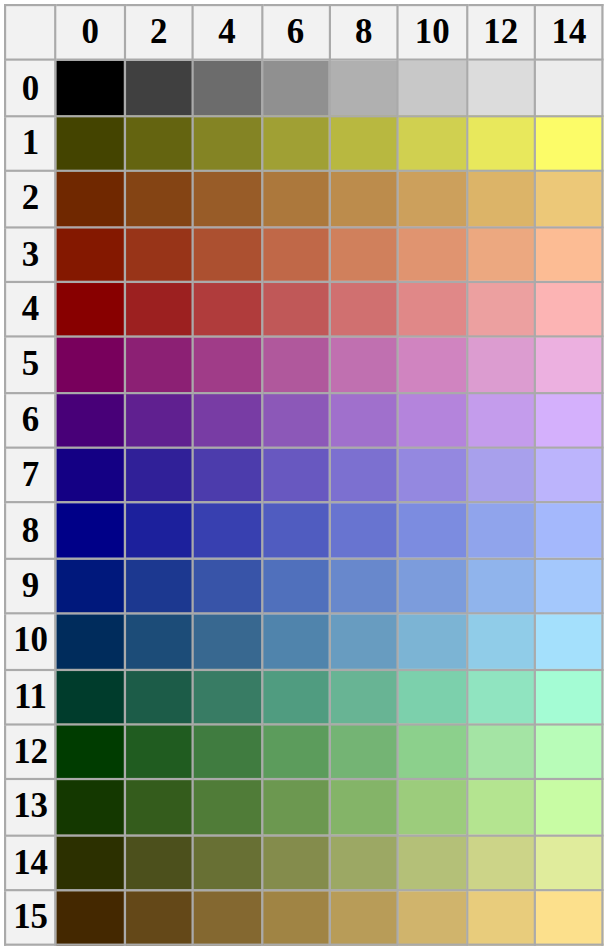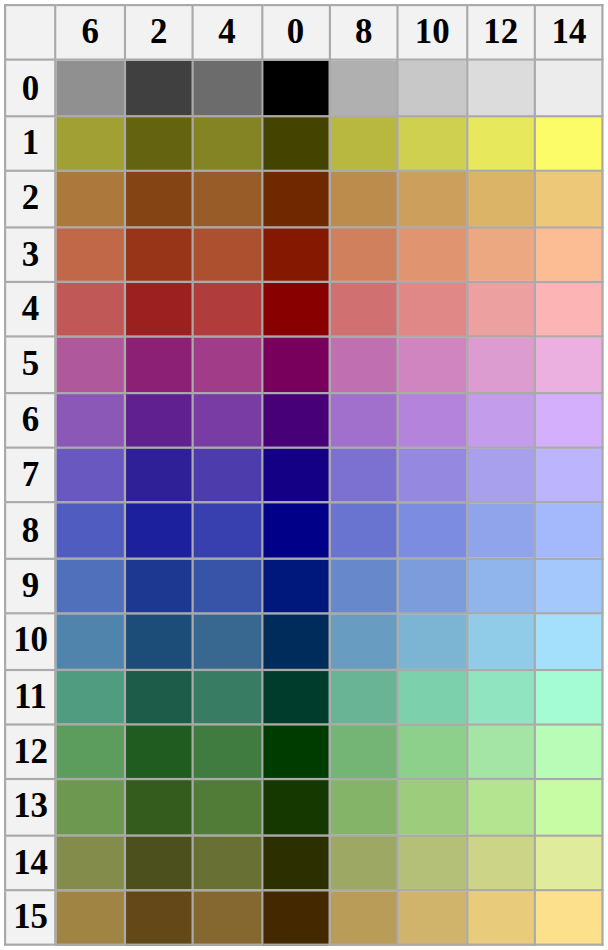 <table class="wikitable" style="border-style: none" border="1" cellpadding="5">
 <tr>
 <th></th>
-<th>0</th>
+<th>6</th>
 <th>2</th>
 <th>4</th>
-<th>6</th>
+<th>0</th>
 <th>8</th>
 <th>10</th>
 <th>12</th>
 <th>14</th>
 </tr>
 <tr>
 <th>0</th>
-<td style="width: 24px; background-color: #000000"></td>
+<td style="width: 24px; background-color: #909090"></td>
 <td style="width: 24px; background-color: #404040"></td>
 <td style="width: 24px; background-color: #6C6C6C"></td>
-<td style="width: 24px; background-color: #909090"></td>
+<td style="width: 24px; background-color: #000000"></td>
 <td style="width: 24px; background-color: #B0B0B0"></td>
 <td style="width: 24px; background-color: #C8C8C8"></td>
 <td style="width: 24px; background-color: #DCDCDC"></td>
 <td style="width: 24px; background-color: #ECECEC"></td>
 </tr>
 <tr>
 <th>1</th>
-<td style="width: 24px; background-color: #444400"></td>
+<td style="width: 24px; background-color: #A0A034"></td>
 <td style="width: 24px; background-color: #646410"></td>
 <td style="width: 24px; background-color: #848424"></td>
-<td style="width: 24px; background-color: #A0A034"></td>
+<td style="width: 24px; background-color: #444400"></td>
 <td style="width: 24px; background-color: #B8B840"></td>
 <td style="width: 24px; background-color: #D0D050"></td>
 <td style="width: 24px; background-color: #E8E85C"></td>
 <td style="width: 24px; background-color: #FCFC68"></td>
 </tr>
 <tr>
 <th>2</th>
-<td style="width: 24px; background-color: #702800"></td>
+<td style="width: 24px; background-color: #AC783C"></td>
 <td style="width: 24px; background-color: #844414"></td>
 <td style="width: 24px; background-color: #985C28"></td>
-<td style="width: 24px; background-color: #AC783C"></td>
+<td style="width: 24px; background-color: #702800"></td>
 <td style="width: 24px; background-color: #BC8C4C"></td>
 <td style="width: 24px; background-color: #CCA05C"></td>
 <td style="width: 24px; background-color: #DCB468"></td>
 <td style="width: 24px; background-color: #ECC878"></td>
 </tr>
 <tr>
 <th>3</th>
-<td style="width: 24px; background-color: #841800"></td>
+<td style="width: 24px; background-color: #C06848"></td>
 <td style="width: 24px; background-color: #983418"></td>
 <td style="width: 24px; background-color: #AC5030"></td>
-<td style="width: 24px; background-color: #C06848"></td>
+<td style="width: 24px; background-color: #841800"></td>
 <td style="width: 24px; background-color: #D0805C"></td>
 <td style="width: 24px; background-color: #E09470"></td>
 <td style="width: 24px; background-color: #ECA880"></td>
 <td style="width: 24px; background-color: #FCBC94"></td>
 </tr>
 <tr>
 <th>4</th>
-<td style="width: 24px; background-color: #880000"></td>
+<td style="width: 24px; background-color: #C05858"></td>
 <td style="width: 24px; background-color: #9C2020"></td>
 <td style="width: 24px; background-color: #B03C3C"></td>
-<td style="width: 24px; background-color: #C05858"></td>
+<td style="width: 24px; background-color: #880000"></td>
 <td style="width: 24px; background-color: #D07070"></td>
 <td style="width: 24px; background-color: #E08888"></td>
 <td style="width: 24px; background-color: #ECA0A0"></td>
 <td style="width: 24px; background-color: #FCB4B4"></td>
 </tr>
 <tr>
 <th>5</th>
-<td style="width: 24px; background-color: #78005C"></td>
+<td style="width: 24px; background-color: #B0589C"></td>
 <td style="width: 24px; background-color: #8C2074"></td>
 <td style="width: 24px; background-color: #A03C88"></td>
-<td style="width: 24px; background-color: #B0589C"></td>
+<td style="width: 24px; background-color: #78005C"></td>
 <td style="width: 24px; background-color: #C070B0"></td>
 <td style="width: 24px; background-color: #D084C0"></td>
 <td style="width: 24px; background-color: #DC9CD0"></td>
 <td style="width: 24px; background-color: #ECB0E0"></td>
 </tr>
 <tr>
 <th>6</th>
-<td style="width: 24px; background-color: #480078"></td>
+<td style="width: 24px; background-color: #8C58B8"></td>
 <td style="width: 24px; background-color: #602090"></td>
 <td style="width: 24px; background-color: #783CA4"></td>
-<td style="width: 24px; background-color: #8C58B8"></td>
+<td style="width: 24px; background-color: #480078"></td>
 <td style="width: 24px; background-color: #A070CC"></td>
 <td style="width: 24px; background-color: #B484DC"></td>
 <td style="width: 24px; background-color: #C49CEC"></td>
 <td style="width: 24px; background-color: #D4B0FC"></td>
 </tr>
 <tr>
 <th>7</th>
-<td style="width: 24px; background-color: #140084"></td>
+<td style="width: 24px; background-color: #6858C0"></td>
 <td style="width: 24px; background-color: #302098"></td>
 <td style="width: 24px; background-color: #4C3CAC"></td>
-<td style="width: 24px; background-color: #6858C0"></td>
+<td style="width: 24px; background-color: #140084"></td>
 <td style="width: 24px; background-color: #7C70D0"></td>
 <td style="width: 24px; background-color: #9488E0"></td>
 <td style="width: 24px; background-color: #A8A0EC"></td>
 <td style="width: 24px; background-color: #BCB4FC"></td>
 </tr>
 <tr>
 <th>8</th>
-<td style="width: 24px; background-color: #000088"></td>
+<td style="width: 24px; background-color: #505CC0"></td>
 <td style="width: 24px; background-color: #1C209C"></td>
 <td style="width: 24px; background-color: #3840B0"></td>
-<td style="width: 24px; background-color: #505CC0"></td>
+<td style="width: 24px; background-color: #000088"></td>
 <td style="width: 24px; background-color: #6874D0"></td>
 <td style="width: 24px; background-color: #7C8CE0"></td>
 <td style="width: 24px; background-color: #90A4EC"></td>
 <td style="width: 24px; background-color: #A4B8FC"></td>
 </tr>
 <tr>
 <th>9</th>
-<td style="width: 24px; background-color: #00187C"></td>
+<td style="width: 24px; background-color: #5070BC"></td>
 <td style="width: 24px; background-color: #1C3890"></td>
 <td style="width: 24px; background-color: #3854A8"></td>
-<td style="width: 24px; background-color: #5070BC"></td>
+<td style="width: 24px; background-color: #00187C"></td>
 <td style="width: 24px; background-color: #6888CC"></td>
 <td style="width: 24px; background-color: #7C9CDC"></td>
 <td style="width: 24px; background-color: #90B4EC"></td>
 <td style="width: 24px; background-color: #A4C8FC"></td>
 </tr>
 <tr>
 <th>10</th>
-<td style="width: 24px; background-color: #002C5C"></td>
+<td style="width: 24px; background-color: #5084AC"></td>
 <td style="width: 24px; background-color: #1C4C78"></td>
 <td style="width: 24px; background-color: #386890"></td>
-<td style="width: 24px; background-color: #5084AC"></td>
+<td style="width: 24px; background-color: #002C5C"></td>
 <td style="width: 24px; background-color: #689CC0"></td>
 <td style="width: 24px; background-color: #7CB4D4"></td>
 <td style="width: 24px; background-color: #90CCE8"></td>
 <td style="width: 24px; background-color: #A4E0FC"></td>
 </tr>
 <tr>
 <th>11</th>
-<td style="width: 24px; background-color: #003C2C"></td>
+<td style="width: 24px; background-color: #509C80"></td>
 <td style="width: 24px; background-color: #1C5C48"></td>
 <td style="width: 24px; background-color: #387C64"></td>
-<td style="width: 24px; background-color: #509C80"></td>
+<td style="width: 24px; background-color: #003C2C"></td>
 <td style="width: 24px; background-color: #68B494"></td>
 <td style="width: 24px; background-color: #7CD0AC"></td>
 <td style="width: 24px; background-color: #90E4C0"></td>
 <td style="width: 24px; background-color: #A4FCD4"></td>
 </tr>
 <tr>
 <th>12</th>
-<td style="width: 24px; background-color: #003C00"></td>
+<td style="width: 24px; background-color: #5C9C5C"></td>
 <td style="width: 24px; background-color: #205C20"></td>
 <td style="width: 24px; background-color: #407C40"></td>
-<td style="width: 24px; background-color: #5C9C5C"></td>
+<td style="width: 24px; background-color: #003C00"></td>
 <td style="width: 24px; background-color: #74B474"></td>
 <td style="width: 24px; background-color: #8CD08C"></td>
 <td style="width: 24px; background-color: #A4E4A4"></td>
 <td style="width: 24px; background-color: #B8FCB8"></td>
 </tr>
 <tr>
 <th>13</th>
-<td style="width: 24px; background-color: #143800"></td>
+<td style="width: 24px; background-color: #6C9850"></td>
 <td style="width: 24px; background-color: #345C1C"></td>
 <td style="width: 24px; background-color: #507C38"></td>
-<td style="width: 24px; background-color: #6C9850"></td>
+<td style="width: 24px; background-color: #143800"></td>
 <td style="width: 24px; background-color: #84B468"></td>
 <td style="width: 24px; background-color: #9CCC7C"></td>
 <td style="width: 24px; background-color: #B4E490"></td>
 <td style="width: 24px; background-color: #C8FCA4"></td>
 </tr>
 <tr>
 <th>14</th>
-<td style="width: 24px; background-color: #2C3000"></td>
+<td style="width: 24px; background-color: #848C4C"></td>
 <td style="width: 24px; background-color: #4C501C"></td>
 <td style="width: 24px; background-color: #687034"></td>
-<td style="width: 24px; background-color: #848C4C"></td>
+<td style="width: 24px; background-color: #2C3000"></td>
 <td style="width: 24px; background-color: #9CA864"></td>
 <td style="width: 24px; background-color: #B4C078"></td>
 <td style="width: 24px; background-color: #CCD488"></td>
 <td style="width: 24px; background-color: #E0EC9C"></td>
 </tr>
 <tr>
 <th>15</th>
-<td style="width: 24px; background-color: #442800"></td>
+<td style="width: 24px; background-color: #A08444"></td>
 <td style="width: 24px; background-color: #644818"></td>
 <td style="width: 24px; background-color: #846830"></td>
-<td style="width: 24px; background-color: #A08444"></td>
+<td style="width: 24px; background-color: #442800"></td>
 <td style="width: 24px; background-color: #B89C58"></td>
 <td style="width: 24px; background-color: #D0B46C"></td>
 <td style="width: 24px; background-color: #E8CC7C"></td>
 <td style="width: 24px; background-color: #FCE08C"></td>
 </tr>
 </table>
